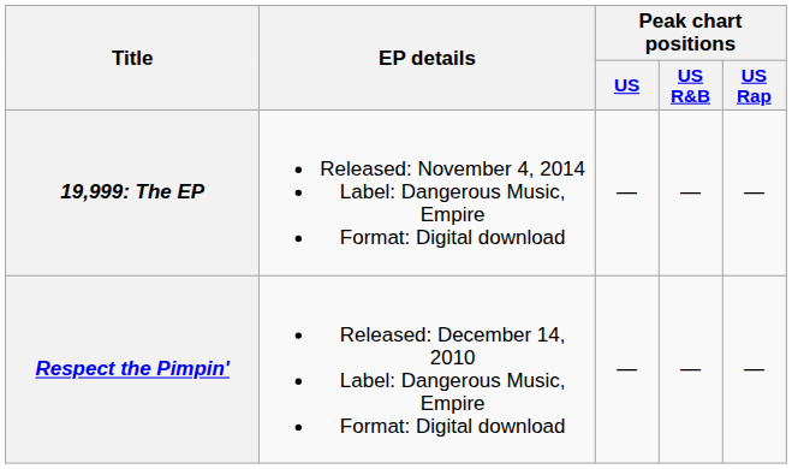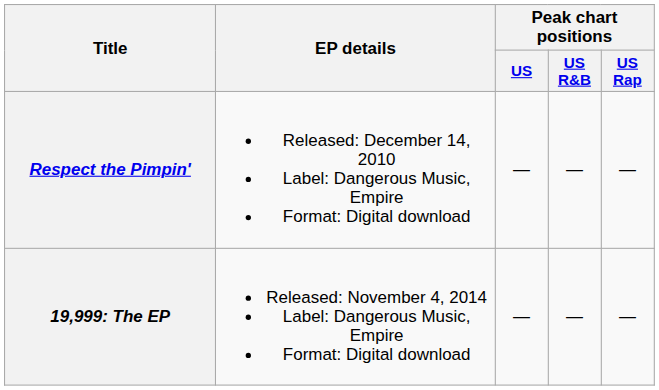 <table class="wikitable plainrowheaders" style="text-align:center;">
 <tr>
 <th scope="col" rowspan="2" style="width:12em;">Title</th>
 <th scope="col" rowspan="2" style="width:16em;">EP details</th>
 <th colspan="3" scope="col">Peak chart positions</th>
 </tr>
 <tr>
 <th scope="col" style="width:3em;font-size:90%;"><a href='#'>US</a></th>
 <th scope="col" style="width:3em;font-size:90%;"><a href='#'>US R&B</a></th>
 <th scope="col" style="width:3em;font-size:90%;"><a href='#'>US<br>Rap</a></th>
 </tr>
 <tr>
+<th scope="row"><em><a href='#'>Respect the Pimpin'</a></em></th>
+<td><br><ul><li>Released: December 14, 2010</li><li>Label: Dangerous Music, Empire</li><li>Format: Digital download</li></ul></td>
+<td>—</td>
+<td>—</td>
+<td>—</td>
+</tr>
+<tr>
 <th scope="row"><em>19,999: The EP</em></th>
 <td><br><ul><li>Released: November 4, 2014</li><li>Label: Dangerous Music, Empire</li><li>Format: Digital download</li></ul></td>
 <td>—</td>
 <td>—</td>
 <td>—</td>
 </tr>
-<tr>
-<th scope="row"><em><a href='#'>Respect the Pimpin'</a></em></th>
-<td><br><ul><li>Released: December 14, 2010</li><li>Label: Dangerous Music, Empire</li><li>Format: Digital download</li></ul></td>
-<td>—</td>
-<td>—</td>
-<td>—</td>
-</tr>
 </table>
